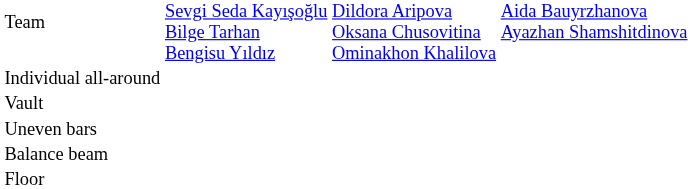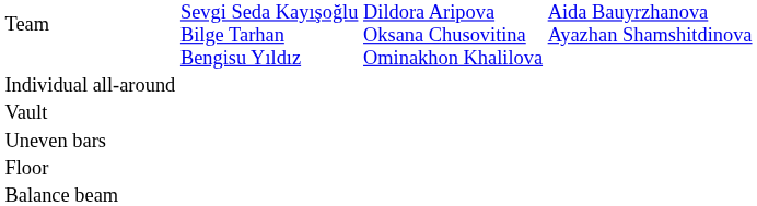 <table>
 <tr>
 <td>Team</td>
 <td><br><a href='#'>Sevgi Seda Kayışoğlu</a><br><a href='#'>Bilge Tarhan</a><br><a href='#'>Bengisu Yıldız</a></td>
 <td><br><a href='#'>Dildora Aripova</a><br><a href='#'>Oksana Chusovitina</a><br><a href='#'>Ominakhon Khalilova</a></td>
 <td valign=top><br><a href='#'>Aida Bauyrzhanova</a><br><a href='#'>Ayazhan Shamshitdinova</a></td>
 </tr>
 <tr>
 <td>Individual all-around</td>
 <td></td>
 <td></td>
 <td></td>
 </tr>
 <tr>
 <td>Vault</td>
 <td></td>
 <td></td>
 <td></td>
 </tr>
 <tr>
 <td>Uneven bars</td>
 <td></td>
 <td></td>
 <td></td>
 </tr>
 <tr>
+<td>Floor</td>
+<td></td>
+<td></td>
+<td></td>
+</tr>
+<tr>
 <td>Balance beam</td>
 <td></td>
 <td></td>
 <td></td>
 </tr>
-<tr>
-<td>Floor</td>
-<td></td>
-<td></td>
-<td></td>
-</tr>
 </table>
